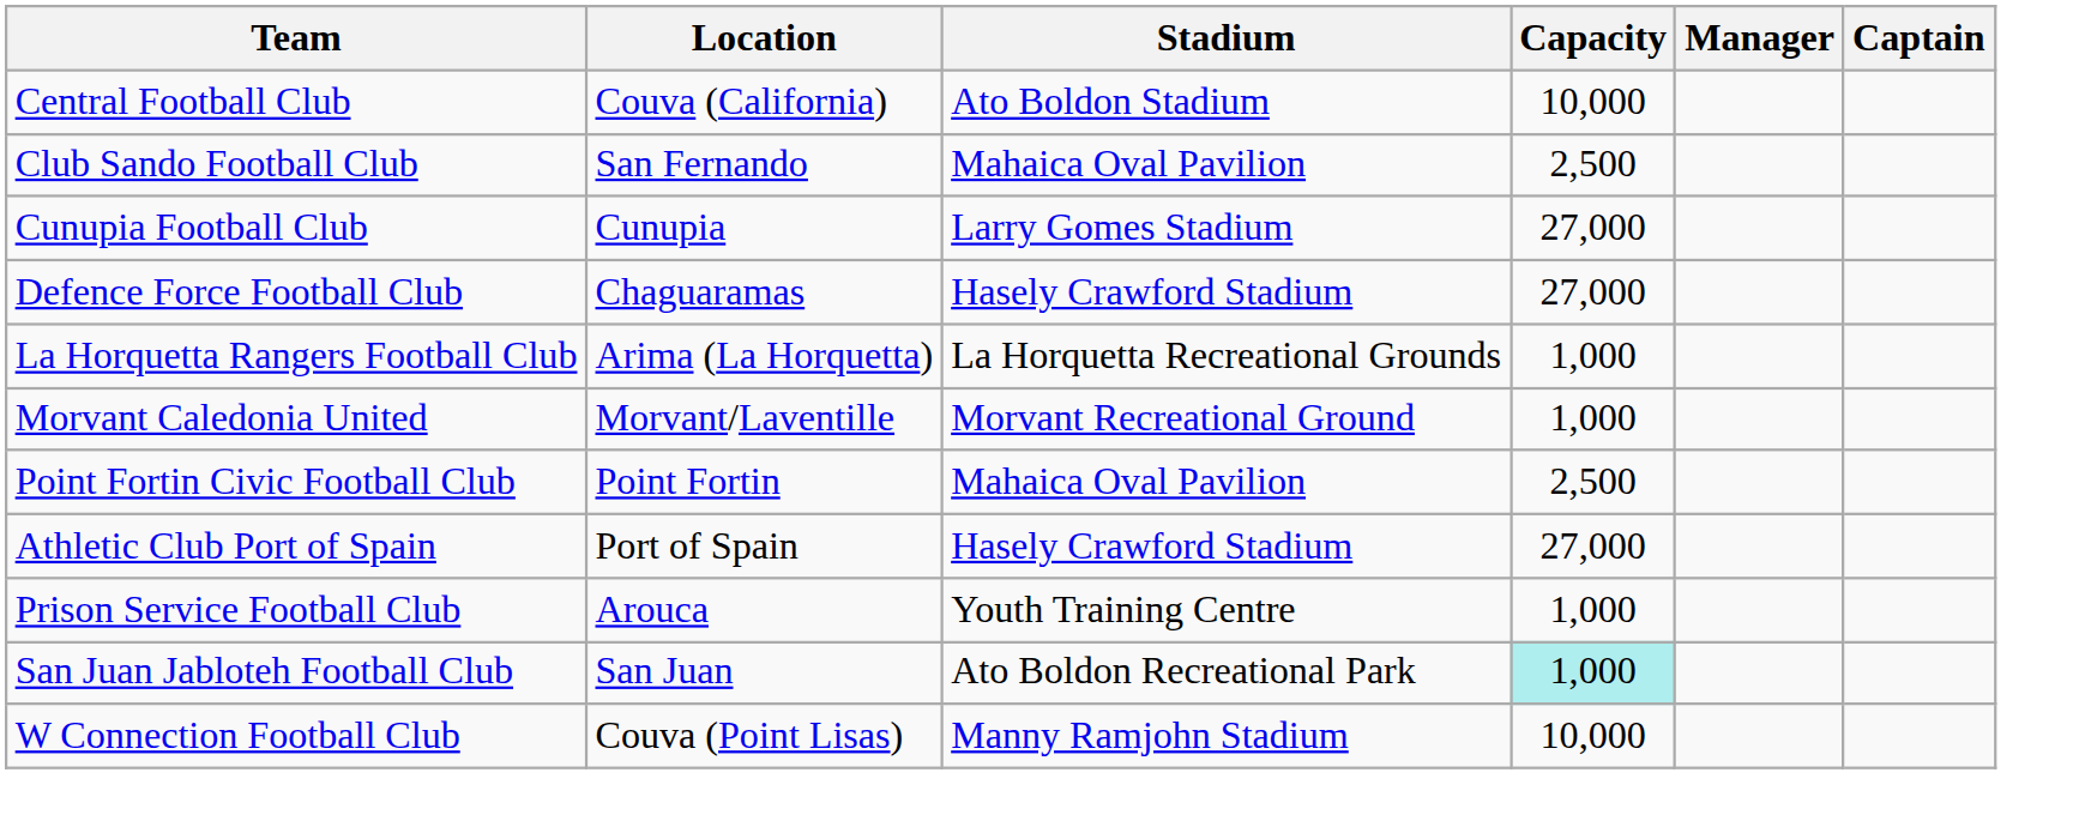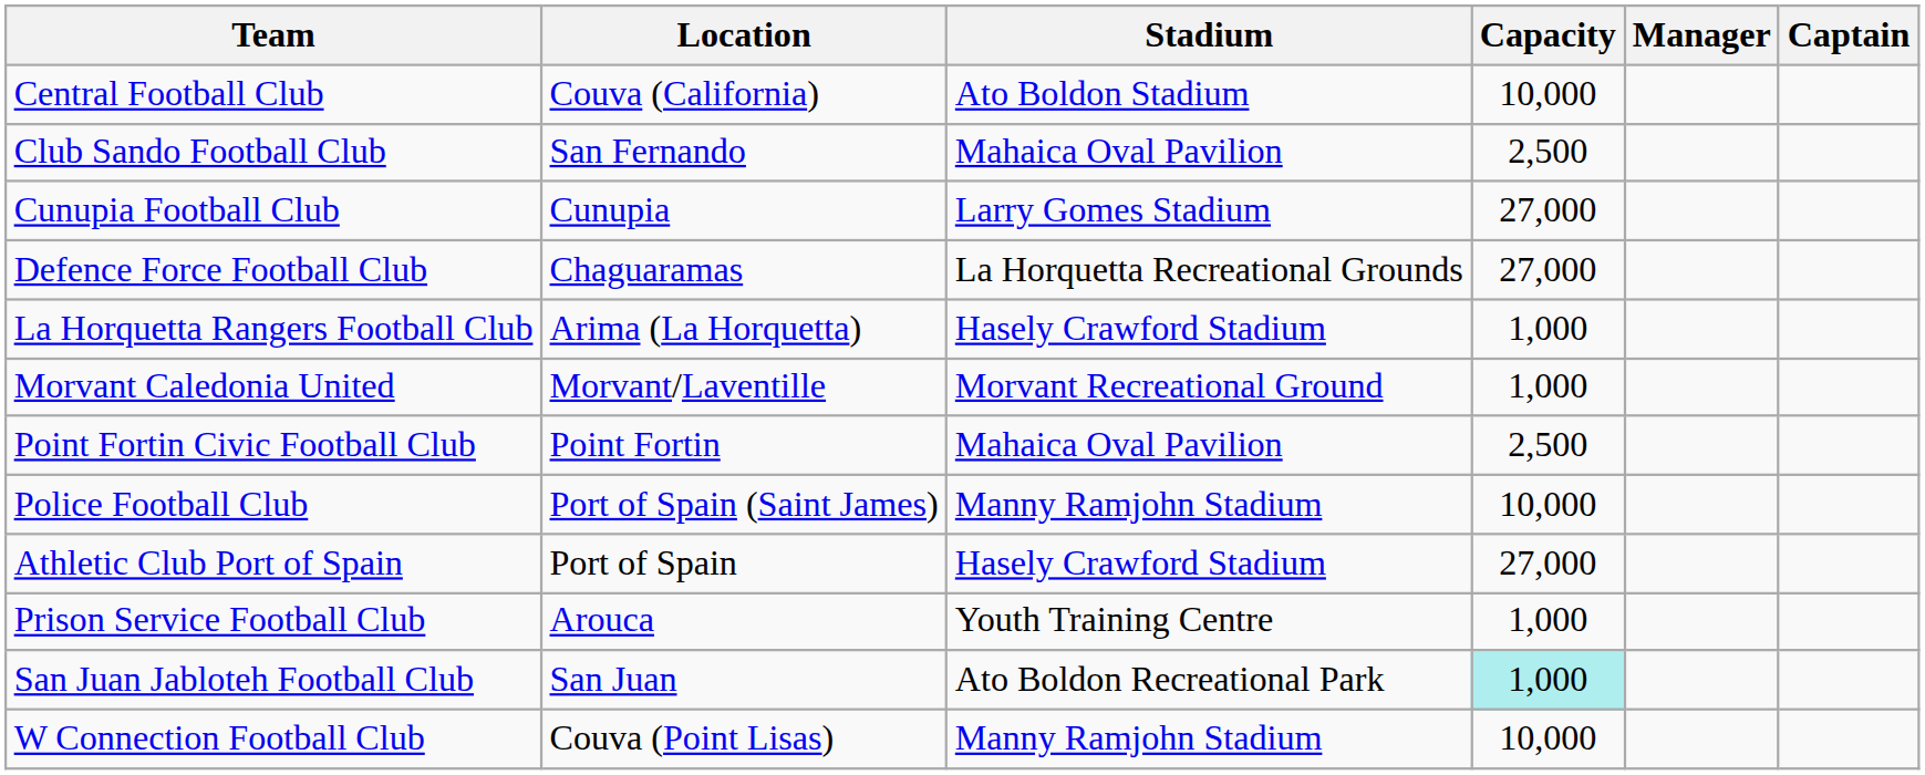 <table class="sortable wikitable" style="font-size:90%;">
 <tr>
 <th>Team</th>
 <th>Location</th>
 <th>Stadium</th>
 <th>Capacity</th>
 <th>Manager</th>
 <th>Captain</th>
 </tr>
 <tr>
 <td><a href='#'>Central Football Club</a></td>
 <td><a href='#'>Couva</a> (<a href='#'>California</a>)</td>
 <td><a href='#'>Ato Boldon Stadium</a></td>
 <td align=center>10,000</td>
 <td> </td>
 <td> </td>
 </tr>
 <tr>
 <td><a href='#'>Club Sando Football Club</a></td>
 <td><a href='#'>San Fernando</a></td>
 <td><a href='#'>Mahaica Oval Pavilion</a></td>
 <td align=center>2,500</td>
 <td> </td>
 <td> </td>
 </tr>
 <tr>
 <td><a href='#'>Cunupia Football Club</a></td>
 <td><a href='#'>Cunupia</a></td>
 <td><a href='#'>Larry Gomes Stadium</a></td>
 <td align=center>27,000</td>
 <td> </td>
 <td> </td>
 </tr>
 <tr>
 <td><a href='#'>Defence Force Football Club</a></td>
 <td><a href='#'>Chaguaramas</a></td>
-<td><a href='#'>Hasely Crawford Stadium</a></td>
+<td>La Horquetta Recreational Grounds</td>
 <td align=center>27,000</td>
 <td> </td>
 <td> </td>
 </tr>
 <tr>
 <td><a href='#'>La Horquetta Rangers Football Club</a></td>
 <td><a href='#'>Arima</a> (<a href='#'>La Horquetta</a>)</td>
-<td>La Horquetta Recreational Grounds</td>
+<td><a href='#'>Hasely Crawford Stadium</a></td>
 <td align=center>1,000</td>
 <td> </td>
 <td> </td>
 </tr>
 <tr>
 <td><a href='#'>Morvant Caledonia United</a></td>
 <td><a href='#'>Morvant</a>/<a href='#'>Laventille</a></td>
 <td><a href='#'>Morvant Recreational Ground</a></td>
 <td align=center>1,000</td>
 <td> </td>
 <td> </td>
 </tr>
 <tr>
 <td><a href='#'>Point Fortin Civic Football Club</a></td>
 <td><a href='#'>Point Fortin</a></td>
 <td><a href='#'>Mahaica Oval Pavilion</a></td>
 <td align=center>2,500</td>
+<td> </td>
+<td> </td>
+</tr>
+<tr>
+<td><a href='#'>Police Football Club</a></td>
+<td><a href='#'>Port of Spain</a> (<a href='#'>Saint James</a>)</td>
+<td><a href='#'>Manny Ramjohn Stadium</a></td>
+<td align=center>10,000</td>
 <td> </td>
 <td> </td>
 </tr>
 <tr>
 <td><a href='#'>Athletic Club Port of Spain</a></td>
 <td>Port of Spain</td>
 <td><a href='#'>Hasely Crawford Stadium</a></td>
 <td align=center>27,000</td>
 <td> </td>
 <td> </td>
 </tr>
 <tr>
 <td><a href='#'>Prison Service Football Club</a></td>
 <td><a href='#'>Arouca</a></td>
 <td>Youth Training Centre</td>
 <td align=center>1,000</td>
 <td></td>
 <td></td>
 </tr>
 <tr>
 <td><a href='#'>San Juan Jabloteh Football Club</a></td>
 <td><a href='#'>San Juan</a></td>
 <td>Ato Boldon Recreational Park</td>
 <td align=center style="background: paleturquoise;">1,000</td>
 <td> </td>
 <td> </td>
 </tr>
 <tr>
 <td><a href='#'>W Connection Football Club</a></td>
 <td>Couva (<a href='#'>Point Lisas</a>)</td>
 <td><a href='#'>Manny Ramjohn Stadium</a></td>
 <td align=center>10,000</td>
 <td> </td>
 <td> </td>
 </tr>
 </table>
